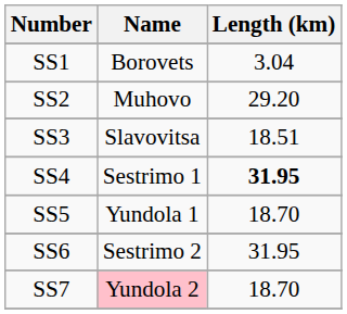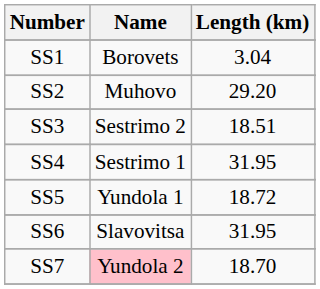 <table class="wikitable" border="1" style="font-size:90%;">
 <tr>
 <th>Number</th>
 <th>Name</th>
 <th>Length (km)</th>
 </tr>
 <tr>
 </tr>
 <tr>
 <td rowspan=1 align=center>SS1</td>
 <td rowspan=1 align=center>Borovets</td>
 <td rowspan=1 align=center>3.04</td>
 </tr>
 <tr>
 </tr>
 <tr>
 <td rowspan=1 align=center>SS2</td>
 <td rowspan=1 align=center>Muhovo</td>
 <td rowspan=1 align=center>29.20</td>
 </tr>
 <tr>
 </tr>
 <tr>
 <td rowspan=1 align=center>SS3</td>
-<td rowspan=1 align=center>Slavovitsa</td>
+<td rowspan=1 align=center>Sestrimo 2</td>
 <td rowspan=1 align=center>18.51</td>
 </tr>
 <tr>
 </tr>
 <tr>
 <td rowspan=1 align=center>SS4</td>
 <td rowspan=1 align=center>Sestrimo 1</td>
-<td rowspan=1 align=center><strong>31.95</strong></td>
+<td rowspan=1 align=center>31.95</td>
 </tr>
 <tr>
 </tr>
 <tr>
 <td rowspan=1 align=center>SS5</td>
 <td rowspan=1 align=center>Yundola 1</td>
-<td rowspan=1 align=center>18.70</td>
+<td rowspan=1 align=center>18.72</td>
 </tr>
 <tr>
 </tr>
 <tr>
 <td rowspan=1 align=center>SS6</td>
-<td rowspan=1 align=center>Sestrimo 2</td>
+<td rowspan=1 align=center>Slavovitsa</td>
 <td rowspan=1 align=center>31.95</td>
 </tr>
 <tr>
 </tr>
 <tr>
 <td rowspan=1 align=center>SS7</td>
 <td rowspan=1 align=center style="background: pink;">Yundola 2</td>
 <td rowspan=1 align=center>18.70</td>
 </tr>
 <tr>
 </tr>
 </table>
